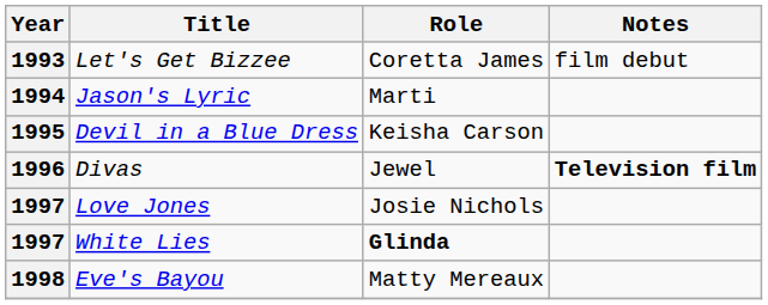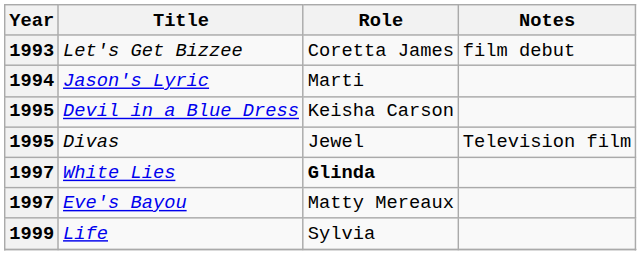 <table class="wikitable sortable plainrowheaders sortable" style="margin-right: 0;">
 <tr>
 <th scope="col">Year</th>
 <th scope="col">Title</th>
 <th scope="col">Role</th>
 <th class="unsortable" scope="col">Notes</th>
 </tr>
 <tr>
 <th scope="row">1993</th>
 <td><em>Let's Get Bizzee</em></td>
 <td>Coretta James</td>
 <td>film debut</td>
 </tr>
 <tr>
 <th scope="row">1994</th>
 <td><em><a href='#'>Jason's Lyric</a></em></td>
 <td>Marti</td>
 <td></td>
 </tr>
 <tr>
 <th scope="row">1995</th>
 <td><em><a href='#'>Devil in a Blue Dress</a></em></td>
 <td>Keisha Carson</td>
 <td></td>
 </tr>
 <tr>
-<th scope="row">1996</th>
+<th scope="row">1995</th>
 <td><em>Divas</em></td>
 <td>Jewel</td>
-<td><strong>Television film</strong></td>
-</tr>
-<tr>
-<th scope="row">1997</th>
-<td><em><a href='#'>Love Jones</a></em></td>
-<td>Josie Nichols</td>
-<td></td>
+<td>Television film</td>
 </tr>
 <tr>
 <th scope="row">1997</th>
 <td><em><a href='#'>White Lies</a></em></td>
 <td><strong>Glinda</strong></td>
 <td></td>
 </tr>
 <tr>
-<th scope="row">1998</th>
+<th scope="row">1997</th>
 <td><em><a href='#'>Eve's Bayou</a></em></td>
 <td>Matty Mereaux</td>
+<td></td>
+</tr>
+<tr>
+<th scope="row">1999</th>
+<td><em><a href='#'>Life</a></em></td>
+<td>Sylvia</td>
 <td></td>
 </tr>
 <tr>
 </tr>
 <tr>
 </tr>
 <tr>
 </tr>
 </table>
